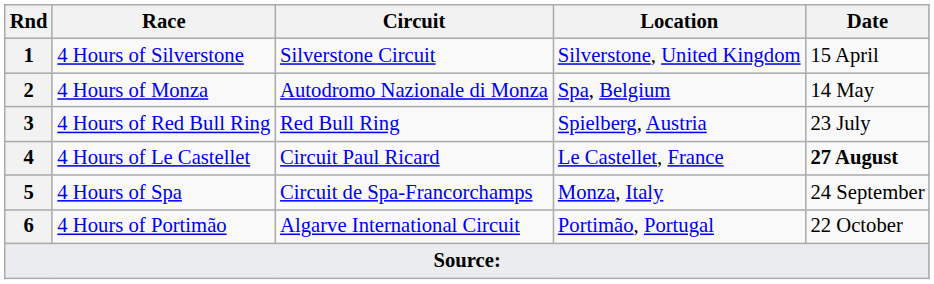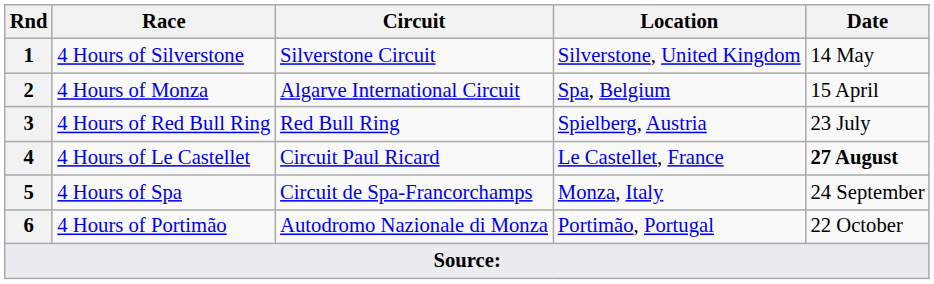 <table class="wikitable" style="font-size: 85%">
 <tr>
 <th>Rnd</th>
 <th>Race</th>
 <th>Circuit</th>
 <th>Location</th>
 <th>Date</th>
 </tr>
 <tr>
 <th>1</th>
 <td><a href='#'>4 Hours of Silverstone</a></td>
 <td> <a href='#'>Silverstone Circuit</a></td>
 <td><a href='#'>Silverstone</a>, <a href='#'>United Kingdom</a></td>
-<td>15 April</td>
+<td>14 May</td>
 </tr>
 <tr>
 <th>2</th>
 <td><a href='#'>4 Hours of Monza</a></td>
-<td> <a href='#'>Autodromo Nazionale di Monza</a></td>
+<td> <a href='#'>Algarve International Circuit</a></td>
 <td><a href='#'>Spa</a>, <a href='#'>Belgium</a></td>
-<td>14 May</td>
+<td>15 April</td>
 </tr>
 <tr>
 <th>3</th>
 <td><a href='#'>4 Hours of Red Bull Ring</a></td>
 <td> <a href='#'>Red Bull Ring</a></td>
 <td><a href='#'>Spielberg</a>, <a href='#'>Austria</a></td>
 <td>23 July</td>
 </tr>
 <tr>
 <th>4</th>
 <td><a href='#'>4 Hours of Le Castellet</a></td>
 <td> <a href='#'>Circuit Paul Ricard</a></td>
 <td><a href='#'>Le Castellet</a>, <a href='#'>France</a></td>
 <td><strong>27 August</strong></td>
 </tr>
 <tr>
 <th>5</th>
 <td><a href='#'>4 Hours of Spa</a></td>
 <td> <a href='#'>Circuit de Spa-Francorchamps</a></td>
 <td><a href='#'>Monza</a>, <a href='#'>Italy</a></td>
 <td>24 September</td>
 </tr>
 <tr>
 <th>6</th>
 <td><a href='#'>4 Hours of Portimão</a></td>
-<td> <a href='#'>Algarve International Circuit</a></td>
+<td> <a href='#'>Autodromo Nazionale di Monza</a></td>
 <td><a href='#'>Portimão</a>, <a href='#'>Portugal</a></td>
 <td>22 October</td>
 </tr>
 <tr class="sortbottom">
 <td colspan="6" style="background-color:#EAECF0;text-align:center"><strong>Source:</strong></td>
 </tr>
 </table>
